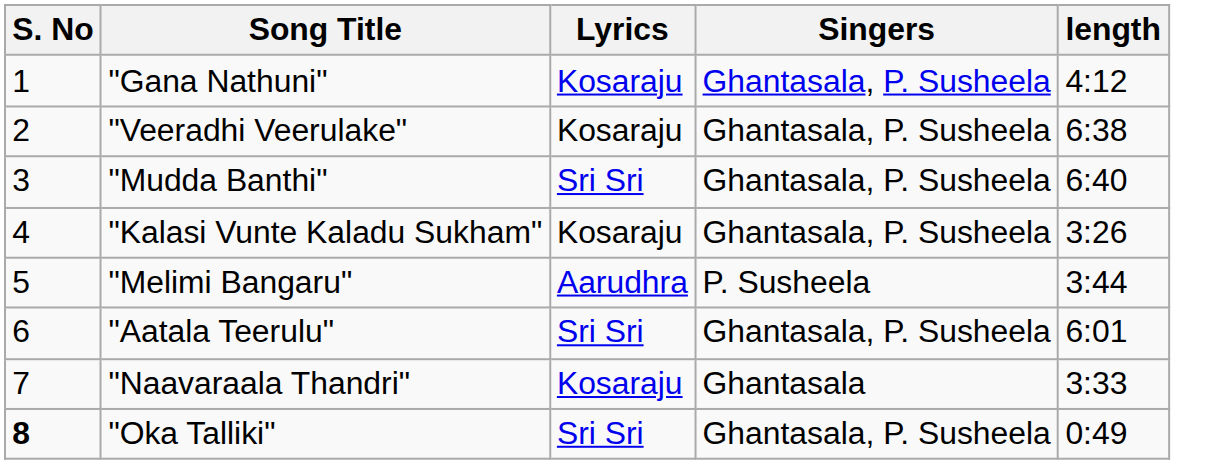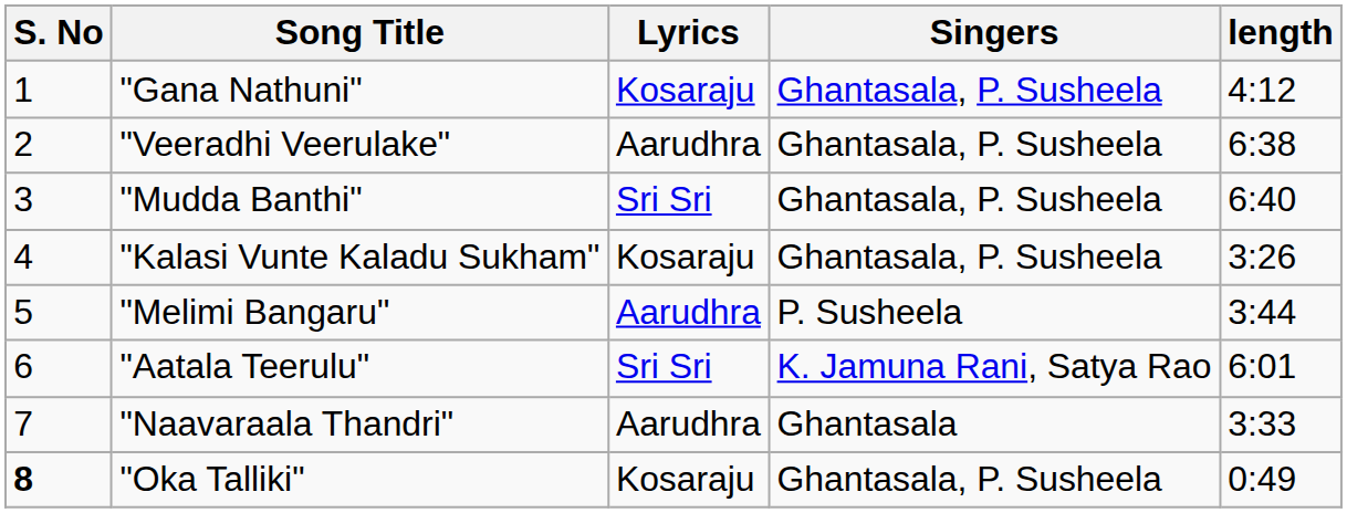 <table class="wikitable">
 <tr>
 <th>S. No</th>
 <th>Song Title</th>
 <th>Lyrics</th>
 <th>Singers</th>
 <th>length</th>
 </tr>
 <tr>
 <td>1</td>
 <td>"Gana Nathuni"</td>
 <td><a href='#'>Kosaraju</a></td>
 <td><a href='#'>Ghantasala</a>, <a href='#'>P. Susheela</a></td>
 <td>4:12</td>
 </tr>
 <tr>
 <td>2</td>
 <td>"Veeradhi Veerulake"</td>
-<td>Kosaraju</td>
+<td>Aarudhra</td>
 <td>Ghantasala, P. Susheela</td>
 <td>6:38</td>
 </tr>
 <tr>
 <td>3</td>
 <td>"Mudda Banthi"</td>
 <td><a href='#'>Sri Sri</a></td>
 <td>Ghantasala, P. Susheela</td>
 <td>6:40</td>
 </tr>
 <tr>
 <td>4</td>
 <td>"Kalasi Vunte Kaladu Sukham"</td>
 <td>Kosaraju</td>
 <td>Ghantasala, P. Susheela</td>
 <td>3:26</td>
 </tr>
 <tr>
 <td>5</td>
 <td>"Melimi Bangaru"</td>
 <td><a href='#'>Aarudhra</a></td>
 <td>P. Susheela</td>
 <td>3:44</td>
 </tr>
 <tr>
 <td>6</td>
 <td>"Aatala Teerulu"</td>
 <td><a href='#'>Sri Sri</a></td>
-<td>Ghantasala, P. Susheela</td>
+<td><a href='#'>K. Jamuna Rani</a>, Satya Rao</td>
 <td>6:01</td>
 </tr>
 <tr>
 <td>7</td>
 <td>"Naavaraala Thandri"</td>
-<td><a href='#'>Kosaraju</a></td>
+<td>Aarudhra</td>
 <td>Ghantasala</td>
 <td>3:33</td>
 </tr>
 <tr>
 <td><strong>8</strong></td>
 <td>"Oka Talliki"</td>
-<td><a href='#'>Sri Sri</a></td>
+<td>Kosaraju</td>
 <td>Ghantasala, P. Susheela</td>
 <td>0:49</td>
 </tr>
 </table>
